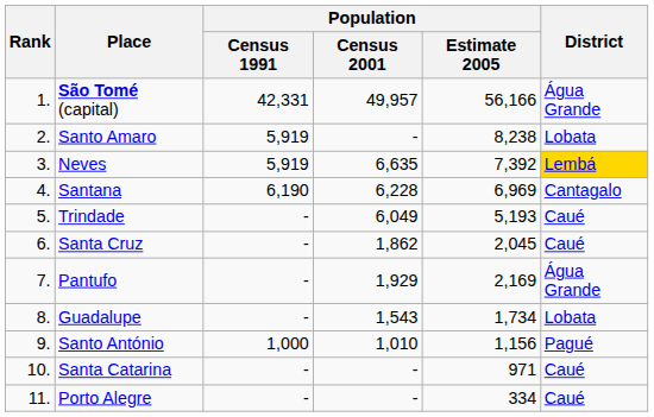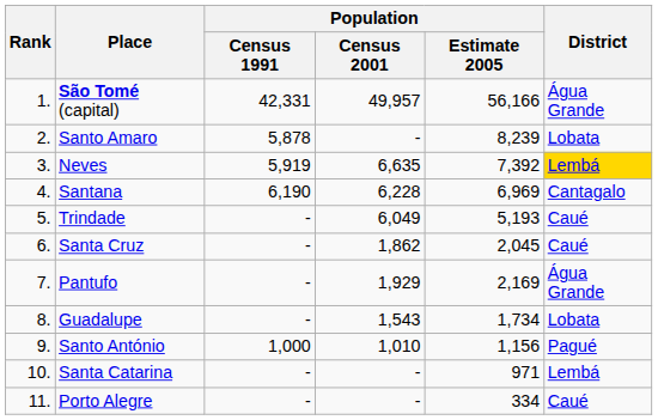 <table class="wikitable">
 <tr>
 <th rowspan="2">Rank</th>
 <th rowspan="2">Place</th>
 <th colspan="3">Population</th>
 <th rowspan="2">District</th>
 </tr>
 <tr ---->
 <th>Census 1991</th>
 <th>Census 2001</th>
 <th>Estimate 2005</th>
 </tr>
 <tr ---->
 <td align=right>1.</td>
 <td><strong><a href='#'>São Tomé</a></strong> (capital)</td>
 <td align=right>42,331</td>
 <td align=right>49,957</td>
 <td align=right>56,166</td>
 <td><a href='#'>Água Grande</a></td>
 </tr>
 <tr ---->
 <td align=right>2.</td>
 <td><a href='#'>Santo Amaro</a></td>
-<td align=right>5,919</td>
+<td align=right>5,878</td>
 <td align=right>-</td>
-<td align=right>8,238</td>
+<td align=right>8,239</td>
 <td><a href='#'>Lobata</a></td>
 </tr>
 <tr ---->
 <td align=right>3.</td>
 <td><a href='#'>Neves</a></td>
 <td align=right>5,919</td>
 <td align=right>6,635</td>
 <td align=right>7,392</td>
 <td style="background: gold;"><a href='#'>Lembá</a></td>
 </tr>
 <tr ---->
 <td align=right>4.</td>
 <td><a href='#'>Santana</a></td>
 <td align=right>6,190</td>
 <td align=right>6,228</td>
 <td align=right>6,969</td>
 <td><a href='#'>Cantagalo</a></td>
 </tr>
 <tr ---->
 <td align=right>5.</td>
 <td><a href='#'>Trindade</a></td>
 <td align=right>-</td>
 <td align=right>6,049</td>
 <td align=right>5,193</td>
 <td><a href='#'>Caué</a></td>
 </tr>
 <tr ---->
 <td align=right>6.</td>
 <td><a href='#'>Santa Cruz</a></td>
 <td align=right>-</td>
 <td align=right>1,862</td>
 <td align=right>2,045</td>
 <td><a href='#'>Caué</a></td>
 </tr>
 <tr ---->
 <td align=right>7.</td>
 <td><a href='#'>Pantufo</a></td>
 <td align=right>-</td>
 <td align=right>1,929</td>
 <td align=right>2,169</td>
 <td><a href='#'>Água Grande</a></td>
 </tr>
 <tr ---->
 <td align=right>8.</td>
 <td><a href='#'>Guadalupe</a></td>
 <td align=right>-</td>
 <td align=right>1,543</td>
 <td align=right>1,734</td>
 <td><a href='#'>Lobata</a></td>
 </tr>
 <tr ---->
 <td align=right>9.</td>
 <td><a href='#'>Santo António</a></td>
 <td align=right>1,000</td>
 <td align=right>1,010</td>
 <td align=right>1,156</td>
 <td><a href='#'>Pagué</a></td>
 </tr>
 <tr ---->
 <td align=right>10.</td>
 <td><a href='#'>Santa Catarina</a></td>
 <td align=right>-</td>
 <td align=right>-</td>
 <td align=right>971</td>
-<td><a href='#'>Caué</a></td>
+<td><a href='#'>Lembá</a></td>
 </tr>
 <tr ---->
 <td align=right>11.</td>
 <td><a href='#'>Porto Alegre</a></td>
 <td align=right>-</td>
 <td align=right>-</td>
 <td align=right>334</td>
 <td><a href='#'>Caué</a></td>
 </tr>
 </table>
